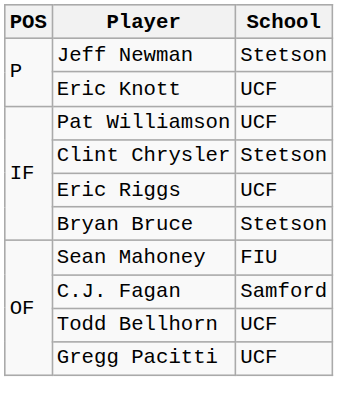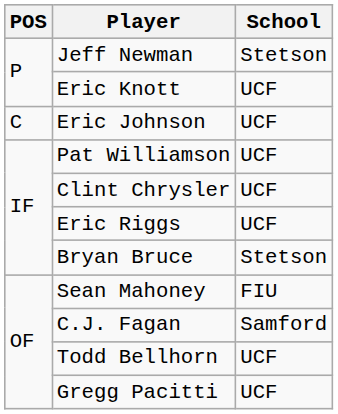 <table class=wikitable>
 <tr>
 <th>POS</th>
 <th>Player</th>
 <th>School</th>
 </tr>
 <tr>
 <td rowspan=2>P</td>
 <td>Jeff Newman</td>
 <td>Stetson</td>
 </tr>
 <tr>
 <td>Eric Knott</td>
 <td>UCF</td>
 </tr>
 <tr>
+<td>C</td>
+<td>Eric Johnson</td>
+<td>UCF</td>
+</tr>
+<tr>
 <td rowspan=4>IF</td>
 <td>Pat Williamson</td>
 <td>UCF</td>
 </tr>
 <tr>
 <td>Clint Chrysler</td>
-<td>Stetson</td>
+<td>UCF</td>
 </tr>
 <tr>
 <td>Eric Riggs</td>
 <td>UCF</td>
 </tr>
 <tr>
 <td>Bryan Bruce</td>
 <td>Stetson</td>
 </tr>
 <tr>
 <td rowspan=4>OF</td>
 <td>Sean Mahoney</td>
 <td>FIU</td>
 </tr>
 <tr>
 <td>C.J. Fagan</td>
 <td>Samford</td>
 </tr>
 <tr>
 <td>Todd Bellhorn</td>
 <td>UCF</td>
 </tr>
 <tr>
 <td>Gregg Pacitti</td>
 <td>UCF</td>
 </tr>
 </table>
